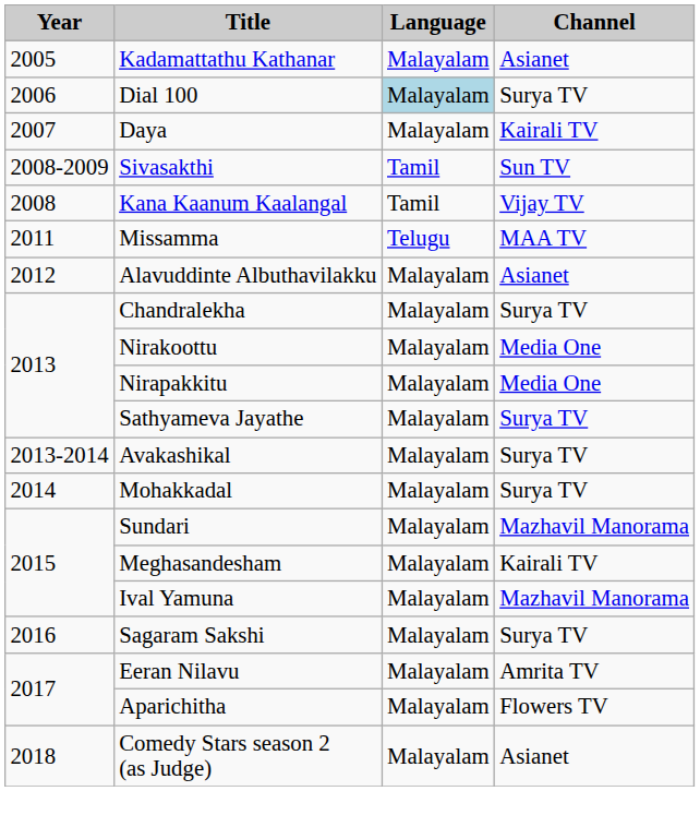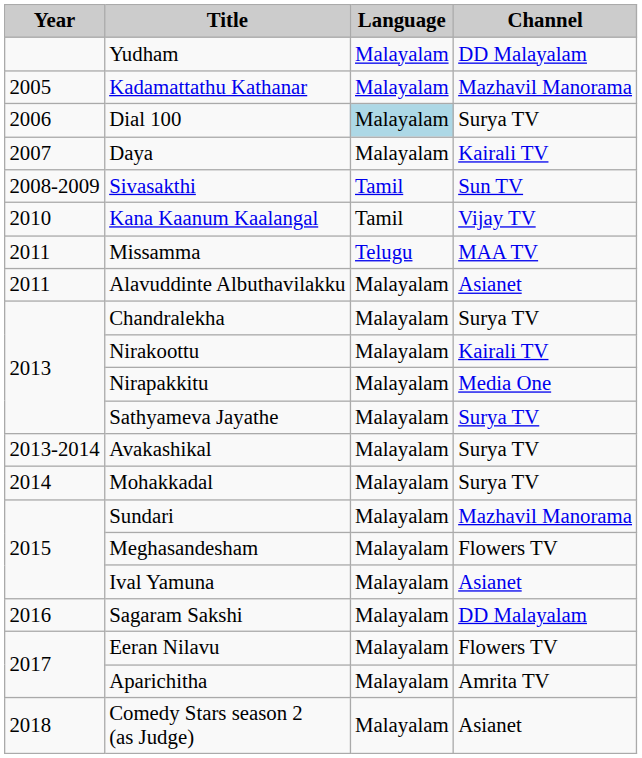 <table class="wikitable">
 <tr>
 <th style="background:#ccc;">Year</th>
 <th style="background:#ccc;">Title</th>
 <th style="background:#ccc;">Language</th>
 <th style="background:#ccc;">Channel</th>
 </tr>
 <tr>
+<td></td>
+<td>Yudham</td>
+<td><a href='#'>Malayalam</a></td>
+<td><a href='#'>DD Malayalam</a></td>
+</tr>
+<tr>
 <td>2005</td>
 <td><a href='#'>Kadamattathu Kathanar</a></td>
 <td><a href='#'>Malayalam</a></td>
-<td><a href='#'>Asianet</a></td>
+<td><a href='#'>Mazhavil Manorama</a></td>
 </tr>
 <tr>
 <td>2006</td>
 <td>Dial 100</td>
 <td style="background: lightblue;">Malayalam</td>
 <td>Surya TV</td>
 </tr>
 <tr>
 <td>2007</td>
 <td>Daya</td>
 <td>Malayalam</td>
 <td><a href='#'>Kairali TV</a></td>
 </tr>
 <tr>
 <td>2008-2009</td>
 <td><a href='#'>Sivasakthi</a></td>
 <td><a href='#'>Tamil</a></td>
 <td><a href='#'>Sun TV</a></td>
 </tr>
 <tr>
-<td>2008</td>
+<td>2010</td>
 <td><a href='#'>Kana Kaanum Kaalangal</a></td>
 <td>Tamil</td>
 <td><a href='#'>Vijay TV</a></td>
 </tr>
 <tr>
 <td>2011</td>
 <td>Missamma</td>
 <td><a href='#'>Telugu</a></td>
 <td><a href='#'>MAA TV</a></td>
 </tr>
 <tr>
-<td>2012</td>
+<td>2011</td>
 <td>Alavuddinte Albuthavilakku</td>
 <td>Malayalam</td>
 <td><a href='#'>Asianet</a></td>
 </tr>
 <tr>
 <td rowspan=4>2013</td>
 <td>Chandralekha</td>
 <td>Malayalam</td>
 <td>Surya TV</td>
 </tr>
 <tr>
 <td>Nirakoottu</td>
 <td>Malayalam</td>
-<td><a href='#'>Media One</a></td>
+<td><a href='#'>Kairali TV</a></td>
 </tr>
 <tr>
 <td>Nirapakkitu</td>
 <td>Malayalam</td>
 <td><a href='#'>Media One</a></td>
 </tr>
 <tr>
 <td>Sathyameva Jayathe</td>
 <td>Malayalam</td>
 <td><a href='#'>Surya TV</a></td>
 </tr>
 <tr>
 <td>2013-2014</td>
 <td>Avakashikal</td>
 <td>Malayalam</td>
 <td>Surya TV</td>
 </tr>
 <tr>
 <td>2014</td>
 <td>Mohakkadal</td>
 <td>Malayalam</td>
 <td>Surya TV</td>
 </tr>
 <tr>
 <td rowspan=3>2015</td>
 <td>Sundari</td>
 <td>Malayalam</td>
 <td><a href='#'>Mazhavil Manorama</a></td>
 </tr>
 <tr>
 <td>Meghasandesham</td>
 <td>Malayalam</td>
-<td>Kairali TV</td>
+<td>Flowers TV</td>
 </tr>
 <tr>
 <td>Ival Yamuna</td>
 <td>Malayalam</td>
-<td><a href='#'>Mazhavil Manorama</a></td>
+<td><a href='#'>Asianet</a></td>
 </tr>
 <tr>
 <td>2016</td>
 <td>Sagaram Sakshi</td>
 <td>Malayalam</td>
-<td>Surya TV</td>
+<td><a href='#'>DD Malayalam</a></td>
 </tr>
 <tr>
 <td rowspan=2>2017</td>
 <td>Eeran Nilavu</td>
 <td>Malayalam</td>
-<td>Amrita TV</td>
+<td>Flowers TV</td>
 </tr>
 <tr>
 <td>Aparichitha</td>
 <td>Malayalam</td>
-<td>Flowers TV</td>
+<td>Amrita TV</td>
 </tr>
 <tr>
 <td>2018</td>
 <td>Comedy Stars season 2 <br>(as Judge)</td>
 <td>Malayalam</td>
 <td>Asianet</td>
 </tr>
 </table>
